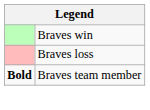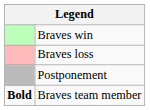 <table class="wikitable" style="font-size:90%">
 <tr>
 <th colspan="2">Legend</th>
 </tr>
 <tr>
 <td bgcolor="#bbffbb"> </td>
 <td>Braves win</td>
 </tr>
 <tr>
 <td bgcolor="#ffbbbb"> </td>
 <td>Braves loss</td>
 </tr>
 <tr>
+<td bgcolor="#bbbbbb"> </td>
+<td>Postponement</td>
+</tr>
+<tr>
 <td><strong>Bold</strong></td>
 <td>Braves team member</td>
 </tr>
 </table>
